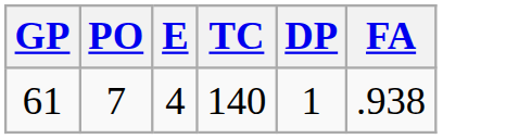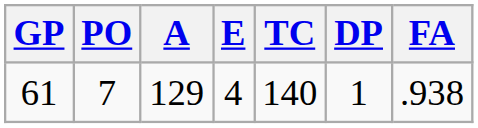 <table class="wikitable">
 <tr>
 <th><a href='#'>GP</a></th>
 <th><a href='#'>PO</a></th>
+<th><a href='#'>A</a></th>
 <th><a href='#'>E</a></th>
 <th><a href='#'>TC</a></th>
 <th><a href='#'>DP</a></th>
 <th><a href='#'>FA</a></th>
 </tr>
 <tr align=center>
 <td>61</td>
 <td>7</td>
+<td>129</td>
 <td>4</td>
 <td>140</td>
 <td>1</td>
 <td>.938</td>
 </tr>
 </table>
